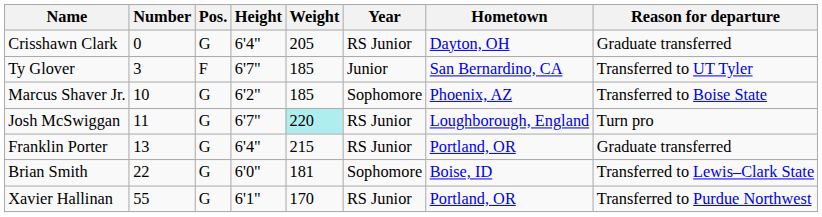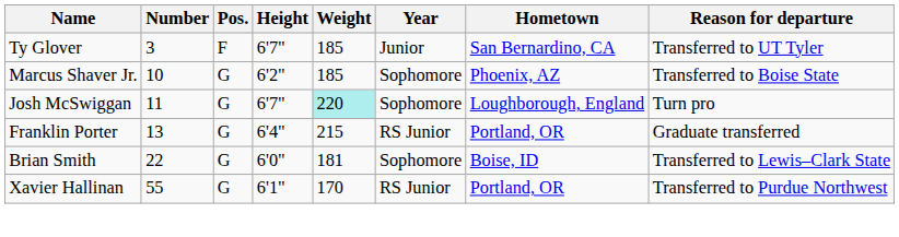 <table class="wikitable sortable" border="1">
 <tr>
 <th>Name</th>
 <th>Number</th>
 <th>Pos.</th>
 <th>Height</th>
 <th>Weight</th>
 <th>Year</th>
 <th>Hometown</th>
 <th class="unsortable">Reason for departure</th>
-</tr>
-<tr>
-<td>Crisshawn Clark</td>
-<td>0</td>
-<td>G</td>
-<td>6'4"</td>
-<td>205</td>
-<td>RS Junior</td>
-<td><a href='#'>Dayton, OH</a></td>
-<td>Graduate transferred</td>
 </tr>
 <tr>
 <td>Ty Glover</td>
 <td>3</td>
 <td>F</td>
 <td>6'7"</td>
 <td>185</td>
 <td>Junior</td>
 <td><a href='#'>San Bernardino, CA</a></td>
 <td>Transferred to <a href='#'>UT Tyler</a></td>
 </tr>
 <tr>
 <td>Marcus Shaver Jr.</td>
 <td>10</td>
 <td>G</td>
 <td>6'2"</td>
 <td>185</td>
 <td>Sophomore</td>
 <td><a href='#'>Phoenix, AZ</a></td>
 <td>Transferred to <a href='#'>Boise State</a></td>
 </tr>
 <tr>
 <td>Josh McSwiggan</td>
 <td>11</td>
 <td>G</td>
 <td>6'7"</td>
 <td style="background: paleturquoise;">220</td>
-<td>RS Junior</td>
+<td>Sophomore</td>
 <td><a href='#'>Loughborough, England</a></td>
 <td>Turn pro</td>
 </tr>
 <tr>
 <td>Franklin Porter</td>
 <td>13</td>
 <td>G</td>
 <td>6'4"</td>
 <td>215</td>
 <td>RS Junior</td>
 <td><a href='#'>Portland, OR</a></td>
 <td>Graduate transferred</td>
 </tr>
 <tr>
 <td>Brian Smith</td>
 <td>22</td>
 <td>G</td>
 <td>6'0"</td>
 <td>181</td>
 <td>Sophomore</td>
 <td><a href='#'>Boise, ID</a></td>
 <td>Transferred to <a href='#'>Lewis–Clark State</a></td>
 </tr>
 <tr>
 <td>Xavier Hallinan</td>
 <td>55</td>
 <td>G</td>
 <td>6'1"</td>
 <td>170</td>
 <td>RS Junior</td>
 <td><a href='#'>Portland, OR</a></td>
 <td>Transferred to <a href='#'>Purdue Northwest</a></td>
 </tr>
 </table>
